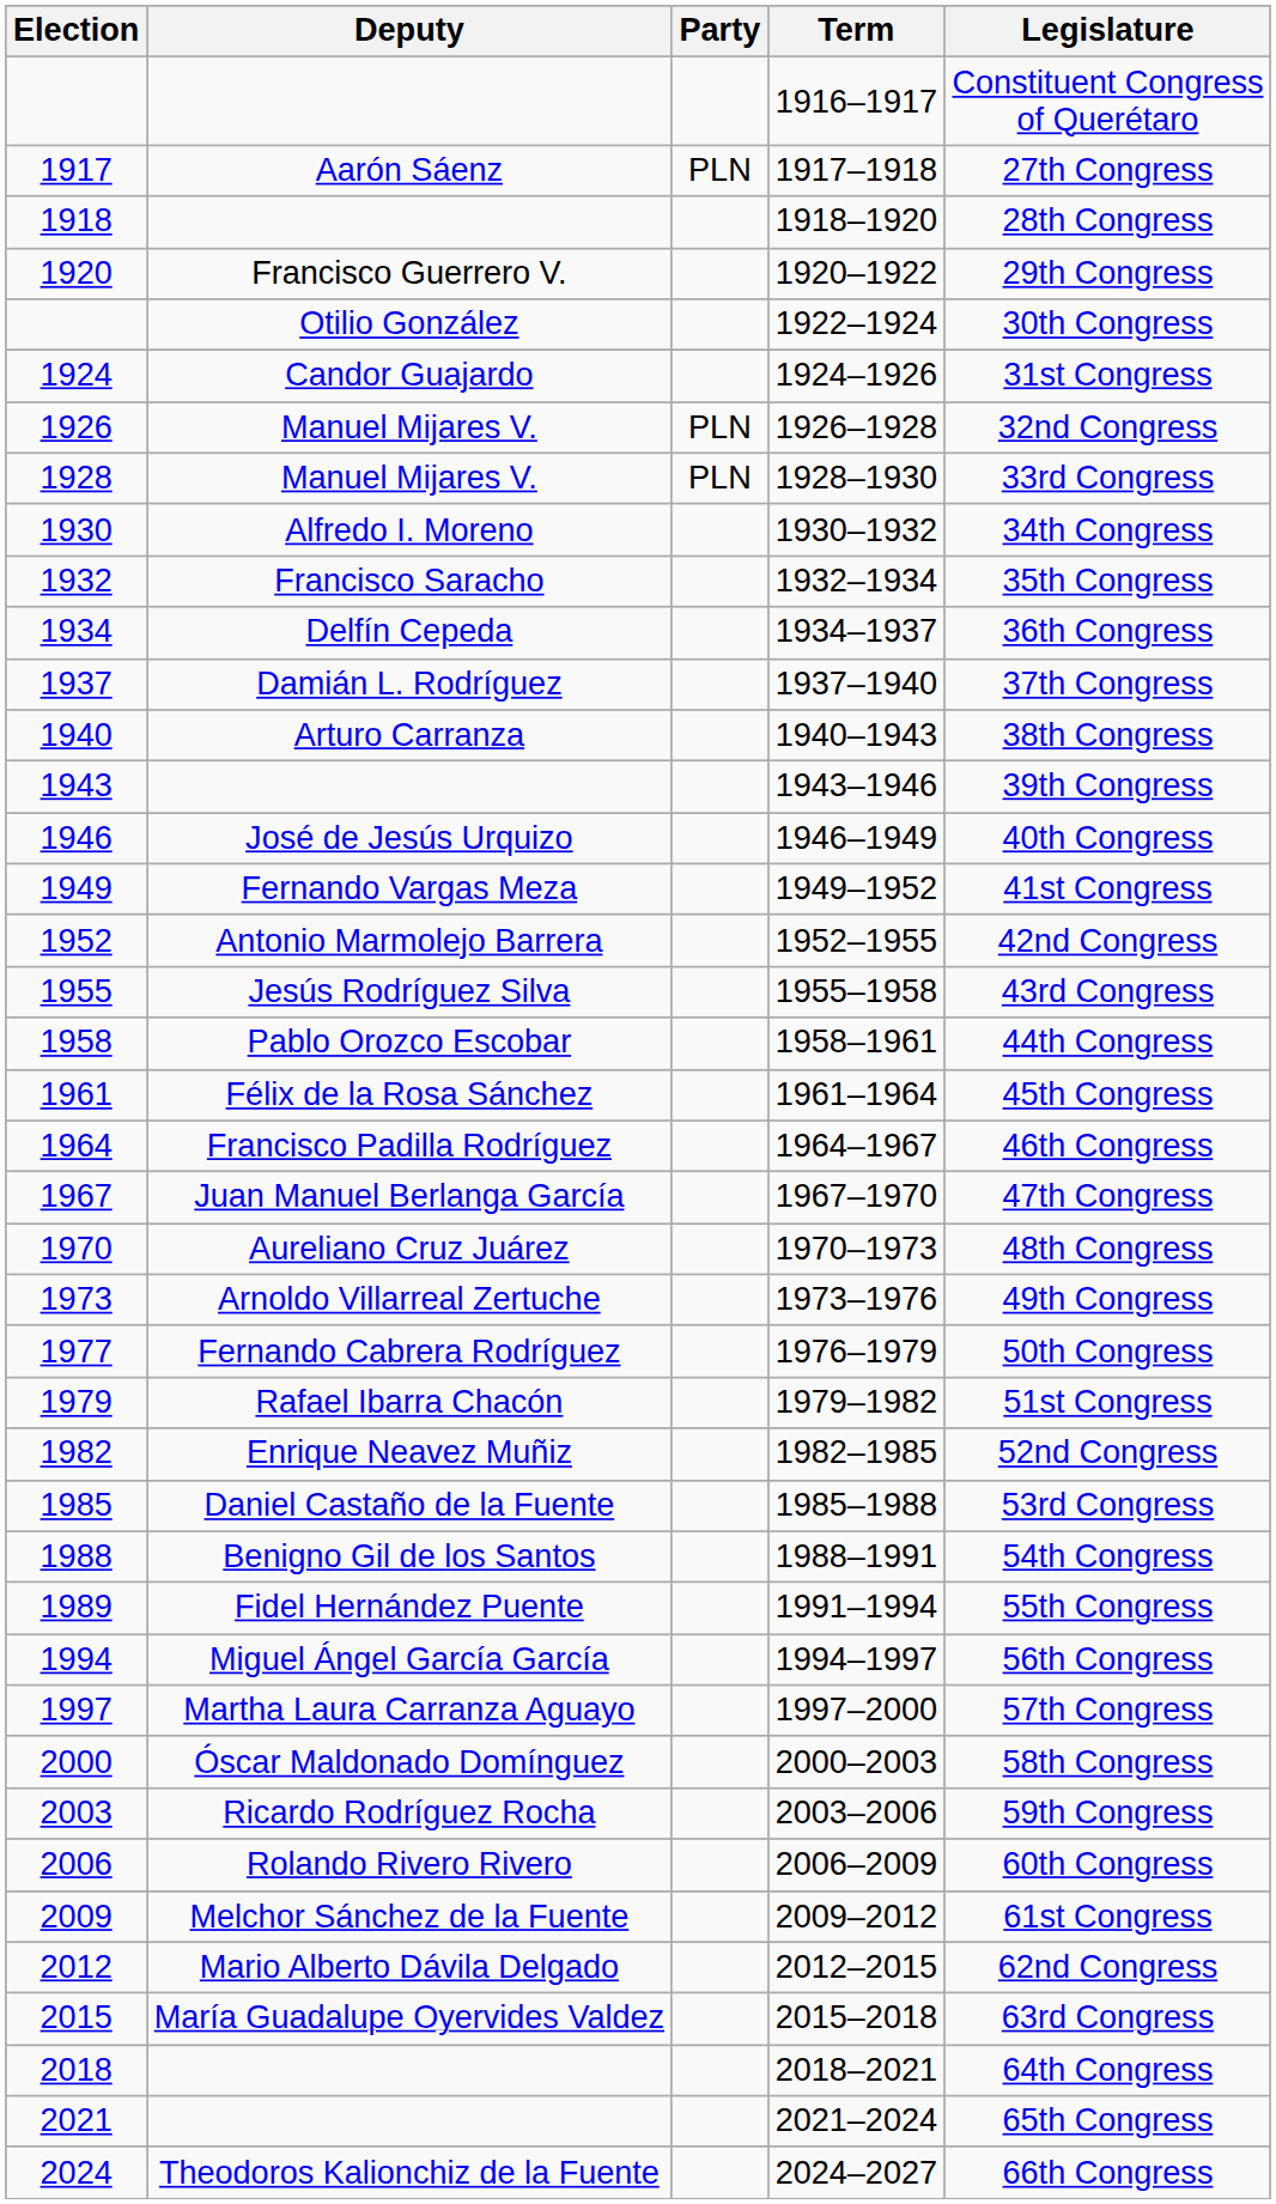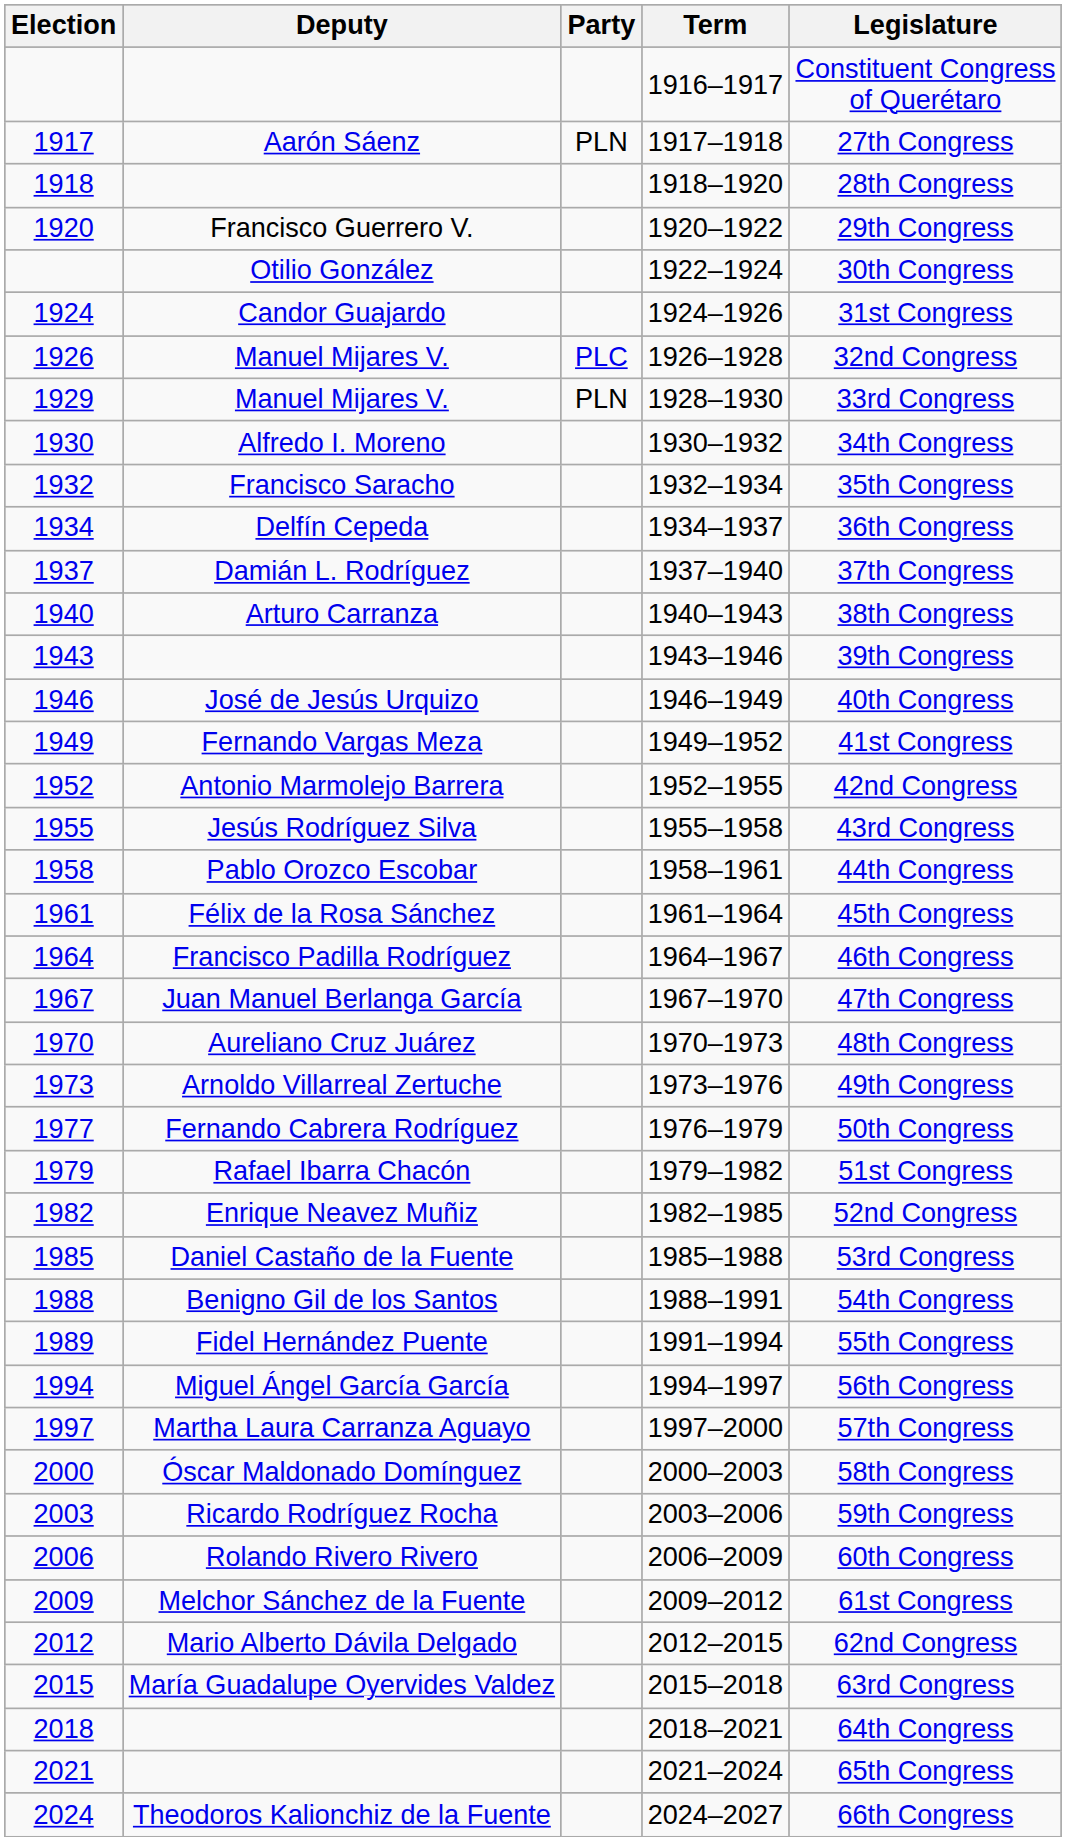 <table class="wikitable sortable" style="text-align: center">
 <tr>
 <th>Election</th>
 <th class="unsortable">Deputy</th>
 <th class="unsortable">Party</th>
 <th class="unsortable">Term</th>
 <th class="unsortable">Legislature</th>
 </tr>
 <tr>
 <td></td>
 <td></td>
 <td></td>
 <td>1916–1917</td>
 <td><a href='#'>Constituent Congress<br>of Querétaro</a></td>
 </tr>
 <tr>
 <td><a href='#'>1917</a></td>
 <td><a href='#'>Aarón Sáenz</a></td>
 <td>PLN</td>
 <td>1917–1918</td>
 <td><a href='#'>27th Congress</a></td>
 </tr>
 <tr>
 <td><a href='#'>1918</a></td>
 <td></td>
 <td></td>
 <td>1918–1920</td>
 <td><a href='#'>28th Congress</a></td>
 </tr>
 <tr>
 <td><a href='#'>1920</a></td>
 <td>Francisco Guerrero V.</td>
 <td></td>
 <td>1920–1922</td>
 <td><a href='#'>29th Congress</a></td>
 </tr>
 <tr>
 <td></td>
 <td><a href='#'>Otilio González</a></td>
 <td></td>
 <td>1922–1924</td>
 <td><a href='#'>30th Congress</a></td>
 </tr>
 <tr>
 <td><a href='#'>1924</a></td>
 <td><a href='#'>Candor Guajardo</a></td>
 <td></td>
 <td>1924–1926</td>
 <td><a href='#'>31st Congress</a></td>
 </tr>
 <tr>
 <td><a href='#'>1926</a></td>
 <td><a href='#'>Manuel Mijares V.</a></td>
-<td>PLN</td>
+<td><a href='#'>PLC</a></td>
 <td>1926–1928</td>
 <td><a href='#'>32nd Congress</a></td>
 </tr>
 <tr>
-<td><a href='#'>1928</a></td>
+<td><a href='#'>1929</a></td>
 <td><a href='#'>Manuel Mijares V.</a></td>
 <td>PLN</td>
 <td>1928–1930</td>
 <td><a href='#'>33rd Congress</a></td>
 </tr>
 <tr>
 <td><a href='#'>1930</a></td>
 <td><a href='#'>Alfredo I. Moreno</a></td>
 <td></td>
 <td>1930–1932</td>
 <td><a href='#'>34th Congress</a></td>
 </tr>
 <tr>
 <td><a href='#'>1932</a></td>
 <td><a href='#'>Francisco Saracho</a></td>
 <td></td>
 <td>1932–1934</td>
 <td><a href='#'>35th Congress</a></td>
 </tr>
 <tr>
 <td><a href='#'>1934</a></td>
 <td><a href='#'>Delfín Cepeda</a></td>
 <td></td>
 <td>1934–1937</td>
 <td><a href='#'>36th Congress</a></td>
 </tr>
 <tr>
 <td><a href='#'>1937</a></td>
 <td><a href='#'>Damián L. Rodríguez</a></td>
 <td></td>
 <td>1937–1940</td>
 <td><a href='#'>37th Congress</a></td>
 </tr>
 <tr>
 <td><a href='#'>1940</a></td>
 <td><a href='#'>Arturo Carranza</a></td>
 <td></td>
 <td>1940–1943</td>
 <td><a href='#'>38th Congress</a></td>
 </tr>
 <tr>
 <td><a href='#'>1943</a></td>
 <td></td>
 <td></td>
 <td>1943–1946</td>
 <td><a href='#'>39th Congress</a></td>
 </tr>
 <tr>
 <td><a href='#'>1946</a></td>
 <td><a href='#'>José de Jesús Urquizo</a></td>
 <td></td>
 <td>1946–1949</td>
 <td><a href='#'>40th Congress</a></td>
 </tr>
 <tr>
 <td><a href='#'>1949</a></td>
 <td><a href='#'>Fernando Vargas Meza</a></td>
 <td></td>
 <td>1949–1952</td>
 <td><a href='#'>41st Congress</a></td>
 </tr>
 <tr>
 <td><a href='#'>1952</a></td>
 <td><a href='#'>Antonio Marmolejo Barrera</a></td>
 <td></td>
 <td>1952–1955</td>
 <td><a href='#'>42nd Congress</a></td>
 </tr>
 <tr>
 <td><a href='#'>1955</a></td>
 <td><a href='#'>Jesús Rodríguez Silva</a></td>
 <td></td>
 <td>1955–1958</td>
 <td><a href='#'>43rd Congress</a></td>
 </tr>
 <tr>
 <td><a href='#'>1958</a></td>
 <td><a href='#'>Pablo Orozco Escobar</a></td>
 <td></td>
 <td>1958–1961</td>
 <td><a href='#'>44th Congress</a></td>
 </tr>
 <tr>
 <td><a href='#'>1961</a></td>
 <td><a href='#'>Félix de la Rosa Sánchez</a></td>
 <td></td>
 <td>1961–1964</td>
 <td><a href='#'>45th Congress</a></td>
 </tr>
 <tr>
 <td><a href='#'>1964</a></td>
 <td><a href='#'>Francisco Padilla Rodríguez</a></td>
 <td></td>
 <td>1964–1967</td>
 <td><a href='#'>46th Congress</a></td>
 </tr>
 <tr>
 <td><a href='#'>1967</a></td>
 <td><a href='#'>Juan Manuel Berlanga García</a></td>
 <td></td>
 <td>1967–1970</td>
 <td><a href='#'>47th Congress</a></td>
 </tr>
 <tr>
 <td><a href='#'>1970</a></td>
 <td><a href='#'>Aureliano Cruz Juárez</a></td>
 <td></td>
 <td>1970–1973</td>
 <td><a href='#'>48th Congress</a></td>
 </tr>
 <tr>
 <td><a href='#'>1973</a></td>
 <td><a href='#'>Arnoldo Villarreal Zertuche</a></td>
 <td></td>
 <td>1973–1976</td>
 <td><a href='#'>49th Congress</a></td>
 </tr>
 <tr>
 <td><a href='#'>1977</a></td>
 <td><a href='#'>Fernando Cabrera Rodríguez</a></td>
 <td></td>
 <td>1976–1979</td>
 <td><a href='#'>50th Congress</a></td>
 </tr>
 <tr>
 <td><a href='#'>1979</a></td>
 <td><a href='#'>Rafael Ibarra Chacón</a></td>
 <td></td>
 <td>1979–1982</td>
 <td><a href='#'>51st Congress</a></td>
 </tr>
 <tr>
 <td><a href='#'>1982</a></td>
 <td><a href='#'>Enrique Neavez Muñiz</a></td>
 <td></td>
 <td>1982–1985</td>
 <td><a href='#'>52nd Congress</a></td>
 </tr>
 <tr>
 <td><a href='#'>1985</a></td>
 <td><a href='#'>Daniel Castaño de la Fuente</a></td>
 <td></td>
 <td>1985–1988</td>
 <td><a href='#'>53rd Congress</a></td>
 </tr>
 <tr>
 <td><a href='#'>1988</a></td>
 <td><a href='#'>Benigno Gil de los Santos</a></td>
 <td></td>
 <td>1988–1991</td>
 <td><a href='#'>54th Congress</a></td>
 </tr>
 <tr>
 <td><a href='#'>1989</a></td>
 <td><a href='#'>Fidel Hernández Puente</a></td>
 <td></td>
 <td>1991–1994</td>
 <td><a href='#'>55th Congress</a></td>
 </tr>
 <tr>
 <td><a href='#'>1994</a></td>
 <td><a href='#'>Miguel Ángel García García</a></td>
 <td></td>
 <td>1994–1997</td>
 <td><a href='#'>56th Congress</a></td>
 </tr>
 <tr>
 <td><a href='#'>1997</a></td>
 <td><a href='#'>Martha Laura Carranza Aguayo</a></td>
 <td></td>
 <td>1997–2000</td>
 <td><a href='#'>57th Congress</a></td>
 </tr>
 <tr>
 <td><a href='#'>2000</a></td>
 <td><a href='#'>Óscar Maldonado Domínguez</a></td>
 <td></td>
 <td>2000–2003</td>
 <td><a href='#'>58th Congress</a></td>
 </tr>
 <tr>
 <td><a href='#'>2003</a></td>
 <td><a href='#'>Ricardo Rodríguez Rocha</a></td>
 <td></td>
 <td>2003–2006</td>
 <td><a href='#'>59th Congress</a></td>
 </tr>
 <tr>
 <td><a href='#'>2006</a></td>
 <td><a href='#'>Rolando Rivero Rivero</a></td>
 <td></td>
 <td>2006–2009</td>
 <td><a href='#'>60th Congress</a></td>
 </tr>
 <tr>
 <td><a href='#'>2009</a></td>
 <td><a href='#'>Melchor Sánchez de la Fuente</a></td>
 <td></td>
 <td>2009–2012</td>
 <td><a href='#'>61st Congress</a></td>
 </tr>
 <tr>
 <td><a href='#'>2012</a></td>
 <td><a href='#'>Mario Alberto Dávila Delgado</a></td>
 <td></td>
 <td>2012–2015</td>
 <td><a href='#'>62nd Congress</a></td>
 </tr>
 <tr>
 <td><a href='#'>2015</a></td>
 <td><a href='#'>María Guadalupe Oyervides Valdez</a></td>
 <td></td>
 <td>2015–2018</td>
 <td><a href='#'>63rd Congress</a></td>
 </tr>
 <tr>
 <td><a href='#'>2018</a></td>
 <td></td>
 <td></td>
 <td>2018–2021</td>
 <td><a href='#'>64th Congress</a></td>
 </tr>
 <tr>
 <td><a href='#'>2021</a></td>
 <td></td>
 <td></td>
 <td>2021–2024</td>
 <td><a href='#'>65th Congress</a></td>
 </tr>
 <tr>
 <td><a href='#'>2024</a></td>
 <td><a href='#'>Theodoros Kalionchiz de la Fuente</a></td>
 <td></td>
 <td>2024–2027</td>
 <td><a href='#'>66th Congress</a></td>
 </tr>
 </table>
